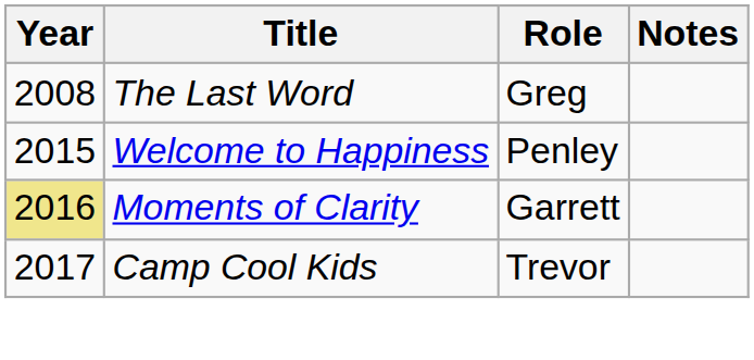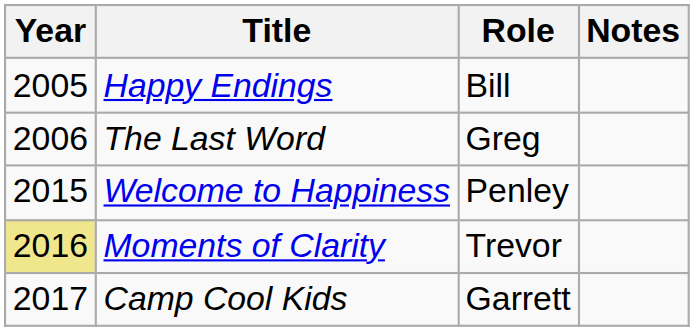 <table class="wikitable sortable">
 <tr>
 <th>Year</th>
 <th>Title</th>
 <th>Role</th>
 <th class="unsortable">Notes</th>
 </tr>
 <tr>
-<td>2008</td>
+<td>2005</td>
+<td><em><a href='#'>Happy Endings</a></em></td>
+<td>Bill</td>
+<td></td>
+</tr>
+<tr>
+<td>2006</td>
 <td><em>The Last Word</em></td>
 <td>Greg</td>
 <td></td>
 </tr>
 <tr>
 <td>2015</td>
 <td><em><a href='#'>Welcome to Happiness</a></em></td>
 <td>Penley</td>
 <td></td>
 </tr>
 <tr>
 <td style="background: khaki;">2016</td>
 <td><em><a href='#'>Moments of Clarity</a></em></td>
-<td>Garrett</td>
+<td>Trevor</td>
 <td></td>
 </tr>
 <tr>
 <td>2017</td>
 <td><em>Camp Cool Kids</em></td>
-<td>Trevor</td>
+<td>Garrett</td>
 <td></td>
 </tr>
 </table>
